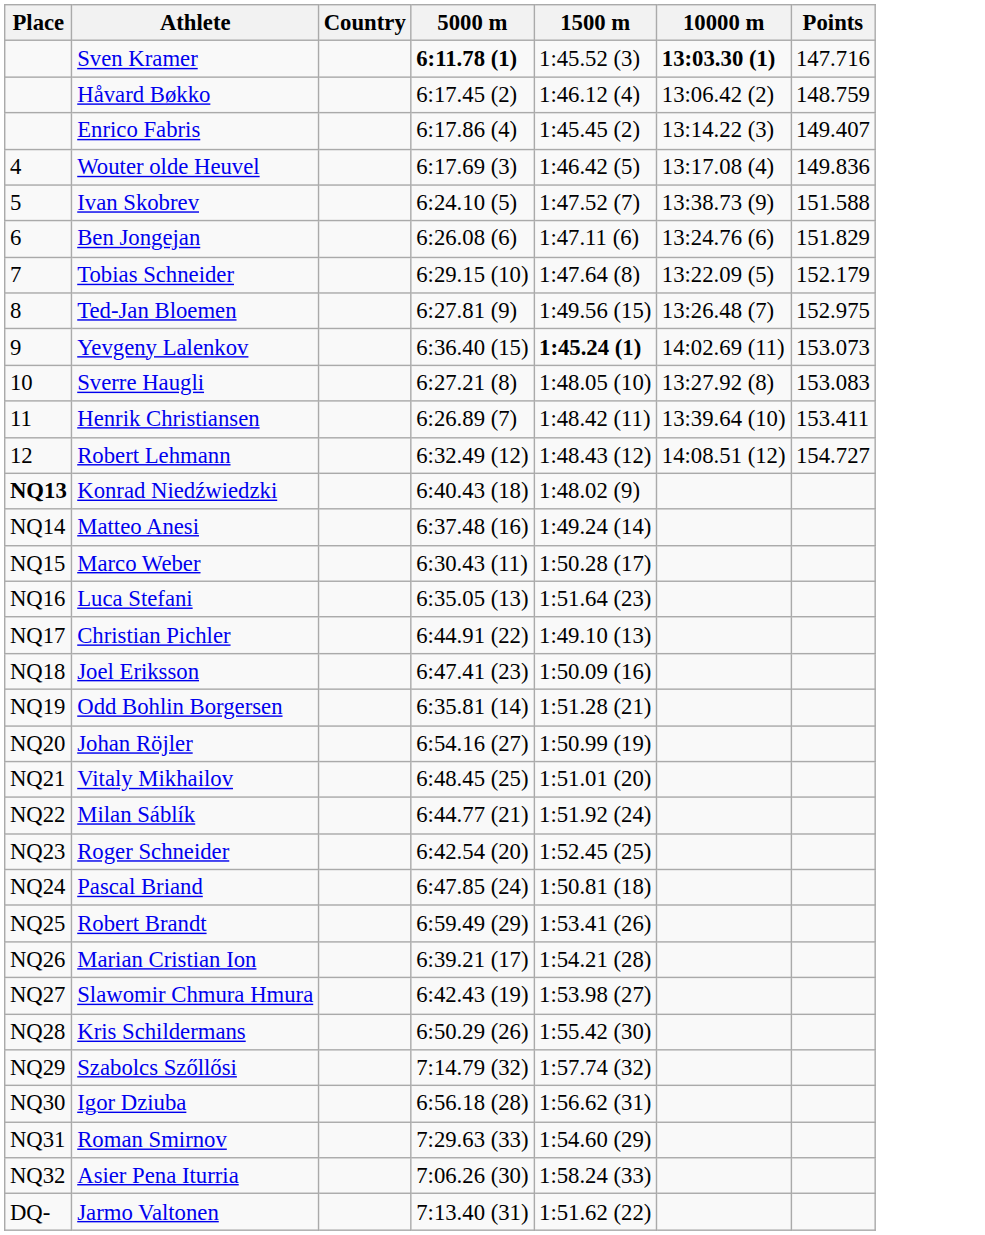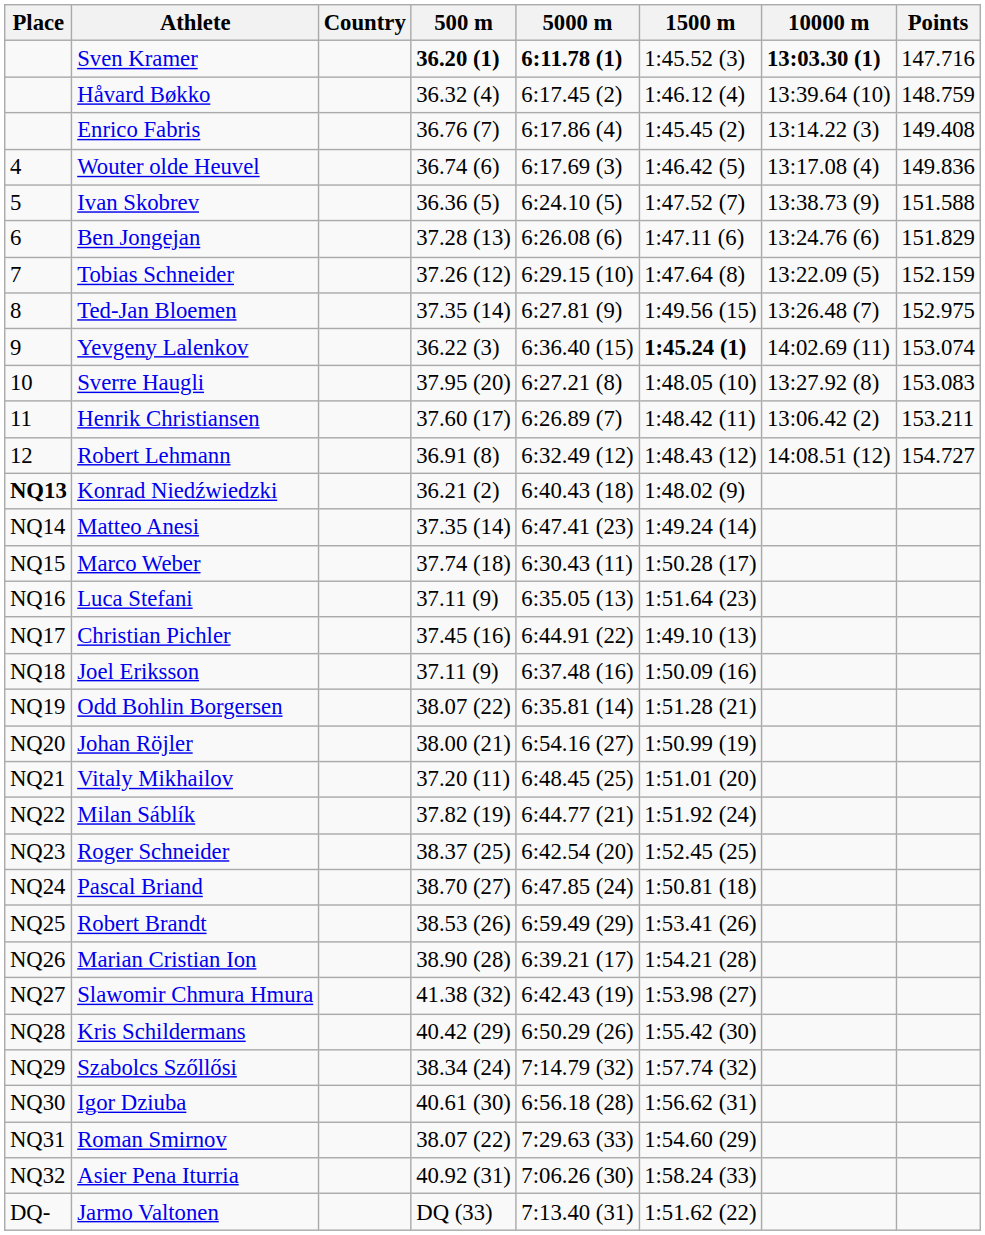 <table class="wikitable">
 <tr>
 <th>Place</th>
 <th>Athlete</th>
 <th>Country</th>
+<th>500 m</th>
 <th>5000 m</th>
 <th>1500 m</th>
 <th>10000 m</th>
 <th>Points</th>
 </tr>
 <tr>
 <td></td>
 <td><a href='#'>Sven Kramer</a></td>
 <td></td>
+<td><strong>36.20 (1)</strong></td>
 <td><strong>6:11.78 (1)</strong></td>
 <td>1:45.52 (3)</td>
 <td><strong>13:03.30 (1)</strong></td>
 <td>147.716</td>
 </tr>
 <tr>
 <td></td>
 <td><a href='#'>Håvard Bøkko</a></td>
 <td></td>
+<td>36.32 (4)</td>
 <td>6:17.45 (2)</td>
 <td>1:46.12 (4)</td>
-<td>13:06.42 (2)</td>
+<td>13:39.64 (10)</td>
 <td>148.759</td>
 </tr>
 <tr>
 <td></td>
 <td><a href='#'>Enrico Fabris</a></td>
 <td></td>
+<td>36.76 (7)</td>
 <td>6:17.86 (4)</td>
 <td>1:45.45 (2)</td>
 <td>13:14.22 (3)</td>
-<td>149.407</td>
+<td>149.408</td>
 </tr>
 <tr>
 <td>4</td>
 <td><a href='#'>Wouter olde Heuvel</a></td>
 <td></td>
+<td>36.74 (6)</td>
 <td>6:17.69 (3)</td>
 <td>1:46.42 (5)</td>
 <td>13:17.08 (4)</td>
 <td>149.836</td>
 </tr>
 <tr>
 <td>5</td>
 <td><a href='#'>Ivan Skobrev</a></td>
 <td></td>
+<td>36.36 (5)</td>
 <td>6:24.10 (5)</td>
 <td>1:47.52 (7)</td>
 <td>13:38.73 (9)</td>
 <td>151.588</td>
 </tr>
 <tr>
 <td>6</td>
 <td><a href='#'>Ben Jongejan</a></td>
 <td></td>
+<td>37.28 (13)</td>
 <td>6:26.08 (6)</td>
 <td>1:47.11 (6)</td>
 <td>13:24.76 (6)</td>
 <td>151.829</td>
 </tr>
 <tr>
 <td>7</td>
 <td><a href='#'>Tobias Schneider</a></td>
 <td></td>
+<td>37.26 (12)</td>
 <td>6:29.15 (10)</td>
 <td>1:47.64 (8)</td>
 <td>13:22.09 (5)</td>
-<td>152.179</td>
+<td>152.159</td>
 </tr>
 <tr>
 <td>8</td>
 <td><a href='#'>Ted-Jan Bloemen</a></td>
 <td></td>
+<td>37.35 (14)</td>
 <td>6:27.81 (9)</td>
 <td>1:49.56 (15)</td>
 <td>13:26.48 (7)</td>
 <td>152.975</td>
 </tr>
 <tr>
 <td>9</td>
 <td><a href='#'>Yevgeny Lalenkov</a></td>
 <td></td>
+<td>36.22 (3)</td>
 <td>6:36.40 (15)</td>
 <td><strong>1:45.24 (1)</strong></td>
 <td>14:02.69 (11)</td>
-<td>153.073</td>
+<td>153.074</td>
 </tr>
 <tr>
 <td>10</td>
 <td><a href='#'>Sverre Haugli</a></td>
 <td></td>
+<td>37.95 (20)</td>
 <td>6:27.21 (8)</td>
 <td>1:48.05 (10)</td>
 <td>13:27.92 (8)</td>
 <td>153.083</td>
 </tr>
 <tr>
 <td>11</td>
 <td><a href='#'>Henrik Christiansen</a></td>
 <td></td>
+<td>37.60 (17)</td>
 <td>6:26.89 (7)</td>
 <td>1:48.42 (11)</td>
-<td>13:39.64 (10)</td>
-<td>153.411</td>
+<td>13:06.42 (2)</td>
+<td>153.211</td>
 </tr>
 <tr>
 <td>12</td>
 <td><a href='#'>Robert Lehmann</a></td>
 <td></td>
+<td>36.91 (8)</td>
 <td>6:32.49 (12)</td>
 <td>1:48.43 (12)</td>
 <td>14:08.51 (12)</td>
 <td>154.727</td>
 </tr>
 <tr>
 <td><strong>NQ13</strong></td>
 <td><a href='#'>Konrad Niedźwiedzki</a></td>
 <td></td>
+<td>36.21 (2)</td>
 <td>6:40.43 (18)</td>
 <td>1:48.02 (9)</td>
 <td></td>
 <td></td>
 </tr>
 <tr>
 <td>NQ14</td>
 <td><a href='#'>Matteo Anesi</a></td>
 <td></td>
-<td>6:37.48 (16)</td>
+<td>37.35 (14)</td>
+<td>6:47.41 (23)</td>
 <td>1:49.24 (14)</td>
 <td></td>
 <td></td>
 </tr>
 <tr>
 <td>NQ15</td>
 <td><a href='#'>Marco Weber</a></td>
 <td></td>
+<td>37.74 (18)</td>
 <td>6:30.43 (11)</td>
 <td>1:50.28 (17)</td>
 <td></td>
 <td></td>
 </tr>
 <tr>
 <td>NQ16</td>
 <td><a href='#'>Luca Stefani</a></td>
 <td></td>
+<td>37.11 (9)</td>
 <td>6:35.05 (13)</td>
 <td>1:51.64 (23)</td>
 <td></td>
 <td></td>
 </tr>
 <tr>
 <td>NQ17</td>
 <td><a href='#'>Christian Pichler</a></td>
 <td></td>
+<td>37.45 (16)</td>
 <td>6:44.91 (22)</td>
 <td>1:49.10 (13)</td>
 <td></td>
 <td></td>
 </tr>
 <tr>
 <td>NQ18</td>
 <td><a href='#'>Joel Eriksson</a></td>
 <td></td>
-<td>6:47.41 (23)</td>
+<td>37.11 (9)</td>
+<td>6:37.48 (16)</td>
 <td>1:50.09 (16)</td>
 <td></td>
 <td></td>
 </tr>
 <tr>
 <td>NQ19</td>
 <td><a href='#'>Odd Bohlin Borgersen</a></td>
 <td></td>
+<td>38.07 (22)</td>
 <td>6:35.81 (14)</td>
 <td>1:51.28 (21)</td>
 <td></td>
 <td></td>
 </tr>
 <tr>
 <td>NQ20</td>
 <td><a href='#'>Johan Röjler</a></td>
 <td></td>
+<td>38.00 (21)</td>
 <td>6:54.16 (27)</td>
 <td>1:50.99 (19)</td>
 <td></td>
 <td></td>
 </tr>
 <tr>
 <td>NQ21</td>
 <td><a href='#'>Vitaly Mikhailov</a></td>
 <td></td>
+<td>37.20 (11)</td>
 <td>6:48.45 (25)</td>
 <td>1:51.01 (20)</td>
 <td></td>
 <td></td>
 </tr>
 <tr>
 <td>NQ22</td>
 <td><a href='#'>Milan Sáblík</a></td>
 <td></td>
+<td>37.82 (19)</td>
 <td>6:44.77 (21)</td>
 <td>1:51.92 (24)</td>
 <td></td>
 <td></td>
 </tr>
 <tr>
 <td>NQ23</td>
 <td><a href='#'>Roger Schneider</a></td>
 <td></td>
+<td>38.37 (25)</td>
 <td>6:42.54 (20)</td>
 <td>1:52.45 (25)</td>
 <td></td>
 <td></td>
 </tr>
 <tr>
 <td>NQ24</td>
 <td><a href='#'>Pascal Briand</a></td>
 <td></td>
+<td>38.70 (27)</td>
 <td>6:47.85 (24)</td>
 <td>1:50.81 (18)</td>
 <td></td>
 <td></td>
 </tr>
 <tr>
 <td>NQ25</td>
 <td><a href='#'>Robert Brandt</a></td>
 <td></td>
+<td>38.53 (26)</td>
 <td>6:59.49 (29)</td>
 <td>1:53.41 (26)</td>
 <td></td>
 <td></td>
 </tr>
 <tr>
 <td>NQ26</td>
 <td><a href='#'>Marian Cristian Ion</a></td>
 <td></td>
+<td>38.90 (28)</td>
 <td>6:39.21 (17)</td>
 <td>1:54.21 (28)</td>
 <td></td>
 <td></td>
 </tr>
 <tr>
 <td>NQ27</td>
 <td><a href='#'>Slawomir Chmura Hmura</a></td>
 <td></td>
+<td>41.38 (32)</td>
 <td>6:42.43 (19)</td>
 <td>1:53.98 (27)</td>
 <td></td>
 <td></td>
 </tr>
 <tr>
 <td>NQ28</td>
 <td><a href='#'>Kris Schildermans</a></td>
 <td></td>
+<td>40.42 (29)</td>
 <td>6:50.29 (26)</td>
 <td>1:55.42 (30)</td>
 <td></td>
 <td></td>
 </tr>
 <tr>
 <td>NQ29</td>
 <td><a href='#'>Szabolcs Szőllősi</a></td>
 <td></td>
+<td>38.34 (24)</td>
 <td>7:14.79 (32)</td>
 <td>1:57.74 (32)</td>
 <td></td>
 <td></td>
 </tr>
 <tr>
 <td>NQ30</td>
 <td><a href='#'>Igor Dziuba</a></td>
 <td></td>
+<td>40.61 (30)</td>
 <td>6:56.18 (28)</td>
 <td>1:56.62 (31)</td>
 <td></td>
 <td></td>
 </tr>
 <tr>
 <td>NQ31</td>
 <td><a href='#'>Roman Smirnov</a></td>
 <td></td>
+<td>38.07 (22)</td>
 <td>7:29.63 (33)</td>
 <td>1:54.60 (29)</td>
 <td></td>
 <td></td>
 </tr>
 <tr>
 <td>NQ32</td>
 <td><a href='#'>Asier Pena Iturria</a></td>
 <td></td>
+<td>40.92 (31)</td>
 <td>7:06.26 (30)</td>
 <td>1:58.24 (33)</td>
 <td></td>
 <td></td>
 </tr>
 <tr>
 <td>DQ-</td>
 <td><a href='#'>Jarmo Valtonen</a></td>
 <td></td>
+<td>DQ (33)</td>
 <td>7:13.40 (31)</td>
 <td>1:51.62 (22)</td>
 <td></td>
 <td></td>
 </tr>
 </table>
